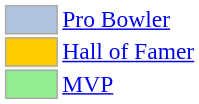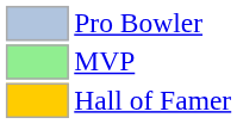 <table>
 <tr>
 <td style="background-color:lightsteelblue; border:1px solid #aaaaaa; width:2em;"></td>
 <td><a href='#'>Pro Bowler</a></td>
 </tr>
 <tr>
+<td style="background-color:lightgreen; border:1px solid #aaaaaa; width:2em;"></td>
+<td><a href='#'>MVP</a></td>
+</tr>
+<tr>
 <td style="background-color:#FFCC00; border:1px solid #aaaaaa; width:2em;"></td>
 <td><a href='#'>Hall of Famer</a></td>
 </tr>
-<tr>
-<td style="background-color:lightgreen; border:1px solid #aaaaaa; width:2em;"></td>
-<td><a href='#'>MVP</a></td>
-</tr>
 </table>
